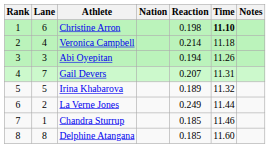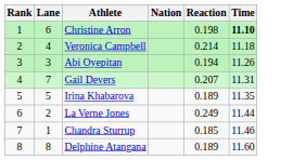 <table class="wikitable sortable" style="text-align:center">
 <tr>
 <th>Rank</th>
 <th>Lane</th>
 <th>Athlete</th>
 <th>Nation</th>
 <th>Reaction</th>
 <th>Time</th>
-<th>Notes</th>
 </tr>
 <tr bgcolor=#bbf3bb>
 <td>1</td>
 <td>6</td>
 <td align=left><a href='#'>Christine Arron</a></td>
 <td align=left></td>
 <td>0.198</td>
 <td><strong>11.10</strong></td>
-<td></td>
 </tr>
 <tr bgcolor=#bbf3bb>
 <td>2</td>
 <td>4</td>
 <td align=left><a href='#'>Veronica Campbell</a></td>
 <td align=left></td>
 <td>0.214</td>
 <td>11.18</td>
-<td></td>
 </tr>
 <tr bgcolor=#bbf3bb>
 <td>3</td>
 <td>3</td>
 <td align=left><a href='#'>Abi Oyepitan</a></td>
 <td align=left></td>
 <td>0.194</td>
 <td>11.26</td>
-<td></td>
 </tr>
 <tr bgcolor=#ccf9cc>
 <td>4</td>
 <td>7</td>
 <td align=left><a href='#'>Gail Devers</a></td>
 <td align=left></td>
 <td>0.207</td>
 <td>11.31</td>
-<td></td>
 </tr>
 <tr>
 <td>5</td>
 <td>5</td>
 <td align=left><a href='#'>Irina Khabarova</a></td>
 <td align=left></td>
 <td>0.189</td>
-<td>11.32</td>
-<td></td>
+<td>11.35</td>
 </tr>
 <tr>
 <td>6</td>
 <td>2</td>
 <td align=left><a href='#'>La Verne Jones</a></td>
 <td align=left></td>
 <td>0.249</td>
 <td>11.44</td>
-<td></td>
 </tr>
 <tr>
 <td>7</td>
 <td>1</td>
 <td align=left><a href='#'>Chandra Sturrup</a></td>
 <td align=left></td>
 <td>0.185</td>
 <td>11.46</td>
-<td></td>
 </tr>
 <tr>
 <td>8</td>
 <td>8</td>
 <td align=left><a href='#'>Delphine Atangana</a></td>
 <td align=left></td>
-<td>0.185</td>
+<td>0.189</td>
 <td>11.60</td>
-<td></td>
 </tr>
 </table>
